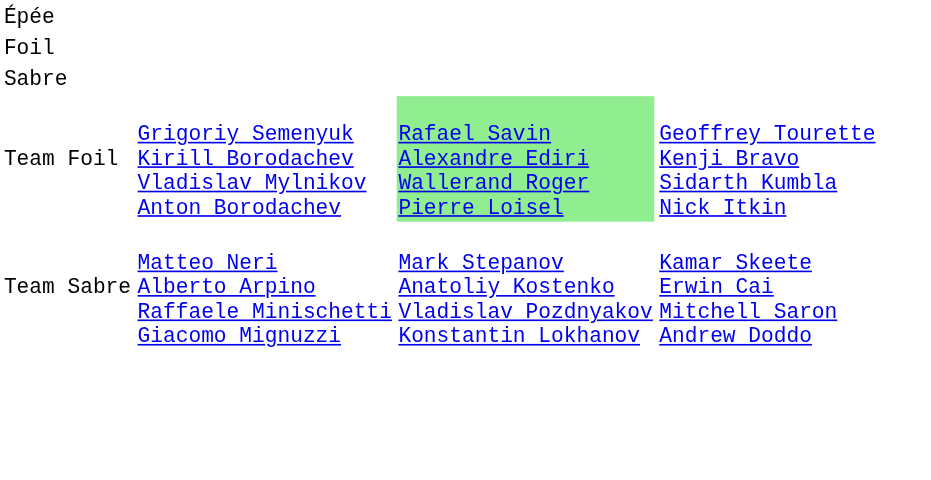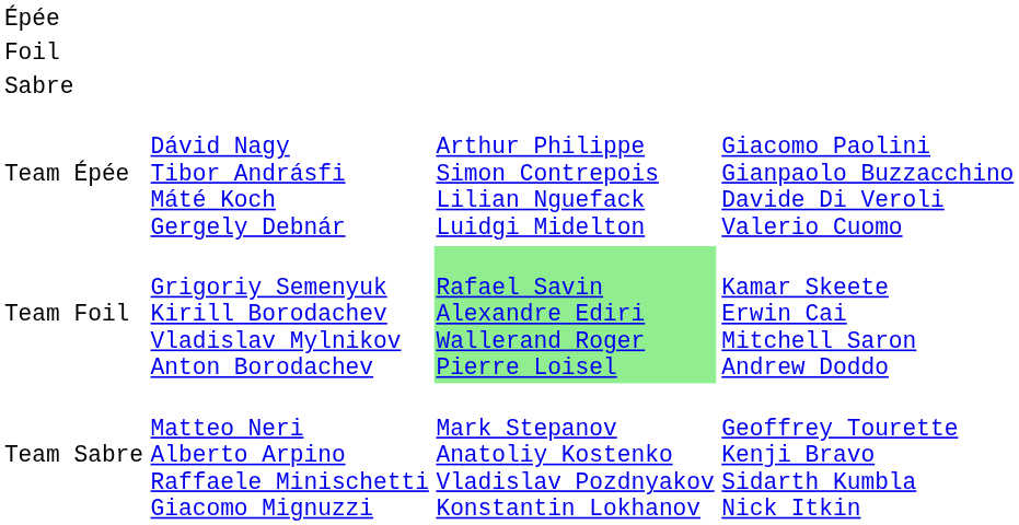 <table>
 <tr>
 <td>Épée</td>
 <td></td>
 <td></td>
 <td><br></td>
 </tr>
 <tr>
 <td>Foil</td>
 <td></td>
 <td></td>
 <td><br></td>
 </tr>
 <tr>
 <td>Sabre</td>
 <td></td>
 <td></td>
 <td><br></td>
 </tr>
 <tr>
+<td>Team Épée</td>
+<td><br><a href='#'>Dávid Nagy</a><br><a href='#'>Tibor Andrásfi</a><br><a href='#'>Máté Koch</a><br><a href='#'>Gergely Debnár</a></td>
+<td><br><a href='#'>Arthur Philippe</a><br><a href='#'>Simon Contrepois</a><br><a href='#'>Lilian Nguefack</a><br><a href='#'>Luidgi Midelton</a></td>
+<td><br><a href='#'>Giacomo Paolini</a><br><a href='#'>Gianpaolo Buzzacchino</a><br><a href='#'>Davide Di Veroli</a><br><a href='#'>Valerio Cuomo</a></td>
+</tr>
+<tr>
 <td>Team Foil</td>
 <td><br><a href='#'>Grigoriy Semenyuk</a><br><a href='#'>Kirill Borodachev</a><br><a href='#'>Vladislav Mylnikov</a><br><a href='#'>Anton Borodachev</a></td>
 <td style="background: lightgreen;"><br><a href='#'>Rafael Savin</a><br><a href='#'>Alexandre Ediri</a><br><a href='#'>Wallerand Roger</a><br><a href='#'>Pierre Loisel</a></td>
-<td><br><a href='#'>Geoffrey Tourette</a><br><a href='#'>Kenji Bravo</a><br><a href='#'>Sidarth Kumbla</a><br><a href='#'>Nick Itkin</a></td>
+<td><br><a href='#'>Kamar Skeete</a><br><a href='#'>Erwin Cai</a><br><a href='#'>Mitchell Saron</a><br><a href='#'>Andrew Doddo</a></td>
 </tr>
 <tr>
 <td>Team Sabre</td>
 <td><br><a href='#'>Matteo Neri</a><br><a href='#'>Alberto Arpino</a><br><a href='#'>Raffaele Minischetti</a><br><a href='#'>Giacomo Mignuzzi</a></td>
 <td><br><a href='#'>Mark Stepanov</a><br><a href='#'>Anatoliy Kostenko</a><br><a href='#'>Vladislav Pozdnyakov</a><br><a href='#'>Konstantin Lokhanov</a></td>
-<td><br><a href='#'>Kamar Skeete</a><br><a href='#'>Erwin Cai</a><br><a href='#'>Mitchell Saron</a><br><a href='#'>Andrew Doddo</a></td>
+<td><br><a href='#'>Geoffrey Tourette</a><br><a href='#'>Kenji Bravo</a><br><a href='#'>Sidarth Kumbla</a><br><a href='#'>Nick Itkin</a></td>
 </tr>
 </table>
